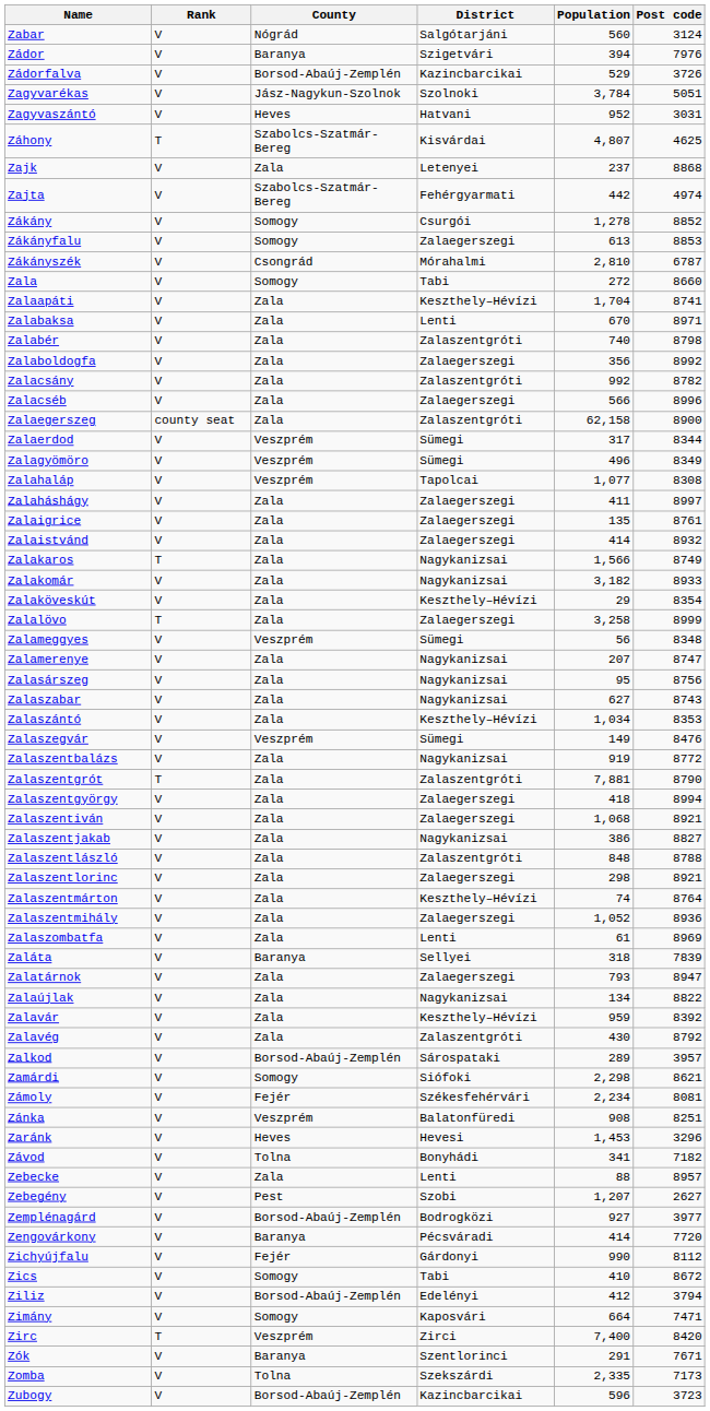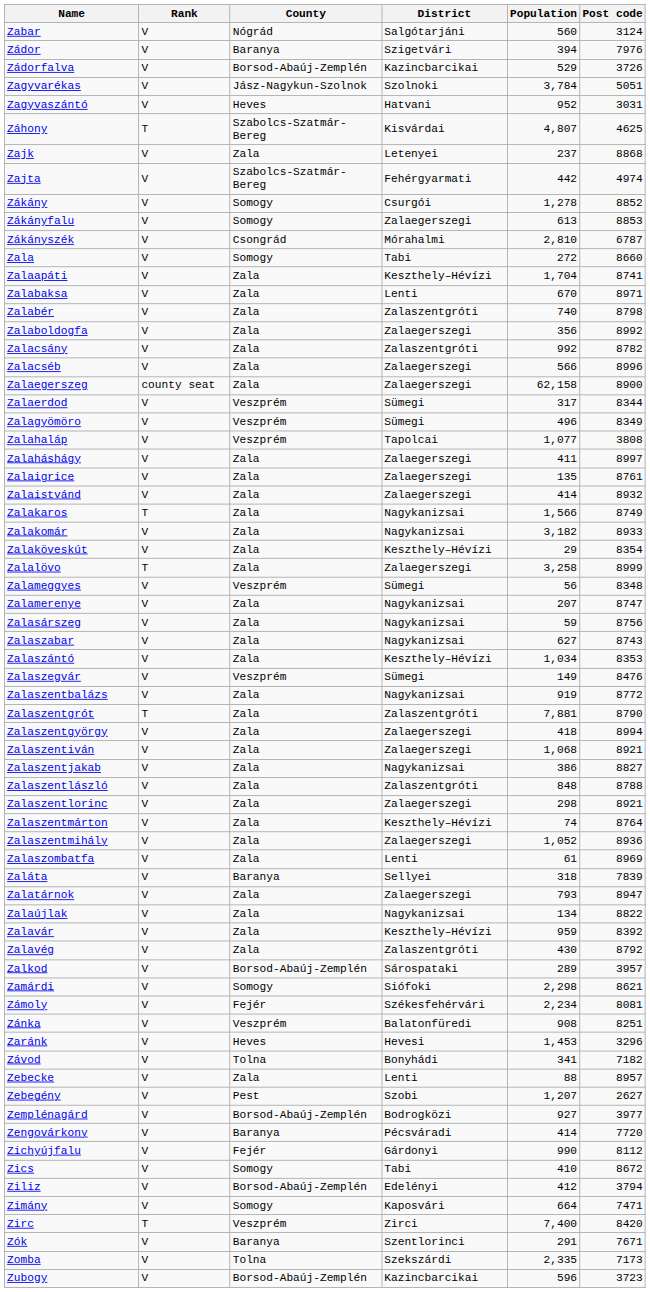 <table class=wikitable>
 <tr>
 <th width=150>Name</th>
 <th width=100>Rank</th>
 <th width=170>County</th>
 <th width=140>District</th>
 <th>Population</th>
 <th>Post code</th>
 </tr>
 <tr>
 <td><a href='#'>Zabar</a></td>
 <td>V</td>
 <td>Nógrád</td>
 <td>Salgótarjáni</td>
 <td align=right>560</td>
 <td align=right>3124</td>
 </tr>
 <tr>
 <td><a href='#'>Zádor</a></td>
 <td>V</td>
 <td>Baranya</td>
 <td>Szigetvári</td>
 <td align=right>394</td>
 <td align=right>7976</td>
 </tr>
 <tr>
 <td><a href='#'>Zádorfalva</a></td>
 <td>V</td>
 <td>Borsod-Abaúj-Zemplén</td>
 <td>Kazincbarcikai</td>
 <td align=right>529</td>
 <td align=right>3726</td>
 </tr>
 <tr>
 <td><a href='#'>Zagyvarékas</a></td>
 <td>V</td>
 <td>Jász-Nagykun-Szolnok</td>
 <td>Szolnoki</td>
 <td align=right>3,784</td>
 <td align=right>5051</td>
 </tr>
 <tr>
 <td><a href='#'>Zagyvaszántó</a></td>
 <td>V</td>
 <td>Heves</td>
 <td>Hatvani</td>
 <td align=right>952</td>
 <td align=right>3031</td>
 </tr>
 <tr>
 <td><a href='#'>Záhony</a></td>
 <td>T</td>
 <td>Szabolcs-Szatmár-Bereg</td>
 <td>Kisvárdai</td>
 <td align=right>4,807</td>
 <td align=right>4625</td>
 </tr>
 <tr>
 <td><a href='#'>Zajk</a></td>
 <td>V</td>
 <td>Zala</td>
 <td>Letenyei</td>
 <td align=right>237</td>
 <td align=right>8868</td>
 </tr>
 <tr>
 <td><a href='#'>Zajta</a></td>
 <td>V</td>
 <td>Szabolcs-Szatmár-Bereg</td>
 <td>Fehérgyarmati</td>
 <td align=right>442</td>
 <td align=right>4974</td>
 </tr>
 <tr>
 <td><a href='#'>Zákány</a></td>
 <td>V</td>
 <td>Somogy</td>
 <td>Csurgói</td>
 <td align=right>1,278</td>
 <td align=right>8852</td>
 </tr>
 <tr>
 <td><a href='#'>Zákányfalu</a></td>
 <td>V</td>
 <td>Somogy</td>
 <td>Zalaegerszegi</td>
 <td align=right>613</td>
 <td align=right>8853</td>
 </tr>
 <tr>
 <td><a href='#'>Zákányszék</a></td>
 <td>V</td>
 <td>Csongrád</td>
 <td>Mórahalmi</td>
 <td align=right>2,810</td>
 <td align=right>6787</td>
 </tr>
 <tr>
 <td><a href='#'>Zala</a></td>
 <td>V</td>
 <td>Somogy</td>
 <td>Tabi</td>
 <td align=right>272</td>
 <td align=right>8660</td>
 </tr>
 <tr>
 <td><a href='#'>Zalaapáti</a></td>
 <td>V</td>
 <td>Zala</td>
 <td>Keszthely–Hévízi</td>
 <td align=right>1,704</td>
 <td align=right>8741</td>
 </tr>
 <tr>
 <td><a href='#'>Zalabaksa</a></td>
 <td>V</td>
 <td>Zala</td>
 <td>Lenti</td>
 <td align=right>670</td>
 <td align=right>8971</td>
 </tr>
 <tr>
 <td><a href='#'>Zalabér</a></td>
 <td>V</td>
 <td>Zala</td>
 <td>Zalaszentgróti</td>
 <td align=right>740</td>
 <td align=right>8798</td>
 </tr>
 <tr>
 <td><a href='#'>Zalaboldogfa</a></td>
 <td>V</td>
 <td>Zala</td>
 <td>Zalaegerszegi</td>
 <td align=right>356</td>
 <td align=right>8992</td>
 </tr>
 <tr>
 <td><a href='#'>Zalacsány</a></td>
 <td>V</td>
 <td>Zala</td>
 <td>Zalaszentgróti</td>
 <td align=right>992</td>
 <td align=right>8782</td>
 </tr>
 <tr>
 <td><a href='#'>Zalacséb</a></td>
 <td>V</td>
 <td>Zala</td>
 <td>Zalaegerszegi</td>
 <td align=right>566</td>
 <td align=right>8996</td>
 </tr>
 <tr>
 <td><a href='#'>Zalaegerszeg</a></td>
 <td>county seat</td>
 <td>Zala</td>
-<td>Zalaszentgróti</td>
+<td>Zalaegerszegi</td>
 <td align=right>62,158</td>
 <td align=right>8900</td>
 </tr>
 <tr>
 <td><a href='#'>Zalaerdod</a></td>
 <td>V</td>
 <td>Veszprém</td>
 <td>Sümegi</td>
 <td align=right>317</td>
 <td align=right>8344</td>
 </tr>
 <tr>
 <td><a href='#'>Zalagyömöro</a></td>
 <td>V</td>
 <td>Veszprém</td>
 <td>Sümegi</td>
 <td align=right>496</td>
 <td align=right>8349</td>
 </tr>
 <tr>
 <td><a href='#'>Zalahaláp</a></td>
 <td>V</td>
 <td>Veszprém</td>
 <td>Tapolcai</td>
 <td align=right>1,077</td>
-<td align=right>8308</td>
+<td align=right>3808</td>
 </tr>
 <tr>
 <td><a href='#'>Zalaháshágy</a></td>
 <td>V</td>
 <td>Zala</td>
 <td>Zalaegerszegi</td>
 <td align=right>411</td>
 <td align=right>8997</td>
 </tr>
 <tr>
 <td><a href='#'>Zalaigrice</a></td>
 <td>V</td>
 <td>Zala</td>
 <td>Zalaegerszegi</td>
 <td align=right>135</td>
 <td align=right>8761</td>
 </tr>
 <tr>
 <td><a href='#'>Zalaistvánd</a></td>
 <td>V</td>
 <td>Zala</td>
 <td>Zalaegerszegi</td>
 <td align=right>414</td>
 <td align=right>8932</td>
 </tr>
 <tr>
 <td><a href='#'>Zalakaros</a></td>
 <td>T</td>
 <td>Zala</td>
 <td>Nagykanizsai</td>
 <td align=right>1,566</td>
 <td align=right>8749</td>
 </tr>
 <tr>
 <td><a href='#'>Zalakomár</a></td>
 <td>V</td>
 <td>Zala</td>
 <td>Nagykanizsai</td>
 <td align=right>3,182</td>
 <td align=right>8933</td>
 </tr>
 <tr>
 <td><a href='#'>Zalaköveskút</a></td>
 <td>V</td>
 <td>Zala</td>
 <td>Keszthely–Hévízi</td>
 <td align=right>29</td>
 <td align=right>8354</td>
 </tr>
 <tr>
 <td><a href='#'>Zalalövo</a></td>
 <td>T</td>
 <td>Zala</td>
 <td>Zalaegerszegi</td>
 <td align=right>3,258</td>
 <td align=right>8999</td>
 </tr>
 <tr>
 <td><a href='#'>Zalameggyes</a></td>
 <td>V</td>
 <td>Veszprém</td>
 <td>Sümegi</td>
 <td align=right>56</td>
 <td align=right>8348</td>
 </tr>
 <tr>
 <td><a href='#'>Zalamerenye</a></td>
 <td>V</td>
 <td>Zala</td>
 <td>Nagykanizsai</td>
 <td align=right>207</td>
 <td align=right>8747</td>
 </tr>
 <tr>
 <td><a href='#'>Zalasárszeg</a></td>
 <td>V</td>
 <td>Zala</td>
 <td>Nagykanizsai</td>
-<td align=right>95</td>
+<td align=right>59</td>
 <td align=right>8756</td>
 </tr>
 <tr>
 <td><a href='#'>Zalaszabar</a></td>
 <td>V</td>
 <td>Zala</td>
 <td>Nagykanizsai</td>
 <td align=right>627</td>
 <td align=right>8743</td>
 </tr>
 <tr>
 <td><a href='#'>Zalaszántó</a></td>
 <td>V</td>
 <td>Zala</td>
 <td>Keszthely–Hévízi</td>
 <td align=right>1,034</td>
 <td align=right>8353</td>
 </tr>
 <tr>
 <td><a href='#'>Zalaszegvár</a></td>
 <td>V</td>
 <td>Veszprém</td>
 <td>Sümegi</td>
 <td align=right>149</td>
 <td align=right>8476</td>
 </tr>
 <tr>
 <td><a href='#'>Zalaszentbalázs</a></td>
 <td>V</td>
 <td>Zala</td>
 <td>Nagykanizsai</td>
 <td align=right>919</td>
 <td align=right>8772</td>
 </tr>
 <tr>
 <td><a href='#'>Zalaszentgrót</a></td>
 <td>T</td>
 <td>Zala</td>
 <td>Zalaszentgróti</td>
 <td align=right>7,881</td>
 <td align=right>8790</td>
 </tr>
 <tr>
 <td><a href='#'>Zalaszentgyörgy</a></td>
 <td>V</td>
 <td>Zala</td>
 <td>Zalaegerszegi</td>
 <td align=right>418</td>
 <td align=right>8994</td>
 </tr>
 <tr>
 <td><a href='#'>Zalaszentiván</a></td>
 <td>V</td>
 <td>Zala</td>
 <td>Zalaegerszegi</td>
 <td align=right>1,068</td>
 <td align=right>8921</td>
 </tr>
 <tr>
 <td><a href='#'>Zalaszentjakab</a></td>
 <td>V</td>
 <td>Zala</td>
 <td>Nagykanizsai</td>
 <td align=right>386</td>
 <td align=right>8827</td>
 </tr>
 <tr>
 <td><a href='#'>Zalaszentlászló</a></td>
 <td>V</td>
 <td>Zala</td>
 <td>Zalaszentgróti</td>
 <td align=right>848</td>
 <td align=right>8788</td>
 </tr>
 <tr>
 <td><a href='#'>Zalaszentlorinc</a></td>
 <td>V</td>
 <td>Zala</td>
 <td>Zalaegerszegi</td>
 <td align=right>298</td>
 <td align=right>8921</td>
 </tr>
 <tr>
 <td><a href='#'>Zalaszentmárton</a></td>
 <td>V</td>
 <td>Zala</td>
 <td>Keszthely–Hévízi</td>
 <td align=right>74</td>
 <td align=right>8764</td>
 </tr>
 <tr>
 <td><a href='#'>Zalaszentmihály</a></td>
 <td>V</td>
 <td>Zala</td>
 <td>Zalaegerszegi</td>
 <td align=right>1,052</td>
 <td align=right>8936</td>
 </tr>
 <tr>
 <td><a href='#'>Zalaszombatfa</a></td>
 <td>V</td>
 <td>Zala</td>
 <td>Lenti</td>
 <td align=right>61</td>
 <td align=right>8969</td>
 </tr>
 <tr>
 <td><a href='#'>Zaláta</a></td>
 <td>V</td>
 <td>Baranya</td>
 <td>Sellyei</td>
 <td align=right>318</td>
 <td align=right>7839</td>
 </tr>
 <tr>
 <td><a href='#'>Zalatárnok</a></td>
 <td>V</td>
 <td>Zala</td>
 <td>Zalaegerszegi</td>
 <td align=right>793</td>
 <td align=right>8947</td>
 </tr>
 <tr>
 <td><a href='#'>Zalaújlak</a></td>
 <td>V</td>
 <td>Zala</td>
 <td>Nagykanizsai</td>
 <td align=right>134</td>
 <td align=right>8822</td>
 </tr>
 <tr>
 <td><a href='#'>Zalavár</a></td>
 <td>V</td>
 <td>Zala</td>
 <td>Keszthely–Hévízi</td>
 <td align=right>959</td>
 <td align=right>8392</td>
 </tr>
 <tr>
 <td><a href='#'>Zalavég</a></td>
 <td>V</td>
 <td>Zala</td>
 <td>Zalaszentgróti</td>
 <td align=right>430</td>
 <td align=right>8792</td>
 </tr>
 <tr>
 <td><a href='#'>Zalkod</a></td>
 <td>V</td>
 <td>Borsod-Abaúj-Zemplén</td>
 <td>Sárospataki</td>
 <td align=right>289</td>
 <td align=right>3957</td>
 </tr>
 <tr>
 <td><a href='#'>Zamárdi</a></td>
 <td>V</td>
 <td>Somogy</td>
 <td>Siófoki</td>
 <td align=right>2,298</td>
 <td align=right>8621</td>
 </tr>
 <tr>
 <td><a href='#'>Zámoly</a></td>
 <td>V</td>
 <td>Fejér</td>
 <td>Székesfehérvári</td>
 <td align=right>2,234</td>
 <td align=right>8081</td>
 </tr>
 <tr>
 <td><a href='#'>Zánka</a></td>
 <td>V</td>
 <td>Veszprém</td>
 <td>Balatonfüredi</td>
 <td align=right>908</td>
 <td align=right>8251</td>
 </tr>
 <tr>
 <td><a href='#'>Zaránk</a></td>
 <td>V</td>
 <td>Heves</td>
 <td>Hevesi</td>
 <td align=right>1,453</td>
 <td align=right>3296</td>
 </tr>
 <tr>
 <td><a href='#'>Závod</a></td>
 <td>V</td>
 <td>Tolna</td>
 <td>Bonyhádi</td>
 <td align=right>341</td>
 <td align=right>7182</td>
 </tr>
 <tr>
 <td><a href='#'>Zebecke</a></td>
 <td>V</td>
 <td>Zala</td>
 <td>Lenti</td>
 <td align=right>88</td>
 <td align=right>8957</td>
 </tr>
 <tr>
 <td><a href='#'>Zebegény</a></td>
 <td>V</td>
 <td>Pest</td>
 <td>Szobi</td>
 <td align=right>1,207</td>
 <td align=right>2627</td>
 </tr>
 <tr>
 <td><a href='#'>Zemplénagárd</a></td>
 <td>V</td>
 <td>Borsod-Abaúj-Zemplén</td>
 <td>Bodrogközi</td>
 <td align=right>927</td>
 <td align=right>3977</td>
 </tr>
 <tr>
 <td><a href='#'>Zengovárkony</a></td>
 <td>V</td>
 <td>Baranya</td>
 <td>Pécsváradi</td>
 <td align=right>414</td>
 <td align=right>7720</td>
 </tr>
 <tr>
 <td><a href='#'>Zichyújfalu</a></td>
 <td>V</td>
 <td>Fejér</td>
 <td>Gárdonyi</td>
 <td align=right>990</td>
 <td align=right>8112</td>
 </tr>
 <tr>
 <td><a href='#'>Zics</a></td>
 <td>V</td>
 <td>Somogy</td>
 <td>Tabi</td>
 <td align=right>410</td>
 <td align=right>8672</td>
 </tr>
 <tr>
 <td><a href='#'>Ziliz</a></td>
 <td>V</td>
 <td>Borsod-Abaúj-Zemplén</td>
 <td>Edelényi</td>
 <td align=right>412</td>
 <td align=right>3794</td>
 </tr>
 <tr>
 <td><a href='#'>Zimány</a></td>
 <td>V</td>
 <td>Somogy</td>
 <td>Kaposvári</td>
 <td align=right>664</td>
 <td align=right>7471</td>
 </tr>
 <tr>
 <td><a href='#'>Zirc</a></td>
 <td>T</td>
 <td>Veszprém</td>
 <td>Zirci</td>
 <td align=right>7,400</td>
 <td align=right>8420</td>
 </tr>
 <tr>
 <td><a href='#'>Zók</a></td>
 <td>V</td>
 <td>Baranya</td>
 <td>Szentlorinci</td>
 <td align=right>291</td>
 <td align=right>7671</td>
 </tr>
 <tr>
 <td><a href='#'>Zomba</a></td>
 <td>V</td>
 <td>Tolna</td>
 <td>Szekszárdi</td>
 <td align=right>2,335</td>
 <td align=right>7173</td>
 </tr>
 <tr>
 <td><a href='#'>Zubogy</a></td>
 <td>V</td>
 <td>Borsod-Abaúj-Zemplén</td>
 <td>Kazincbarcikai</td>
 <td align=right>596</td>
 <td align=right>3723</td>
 </tr>
 </table>
